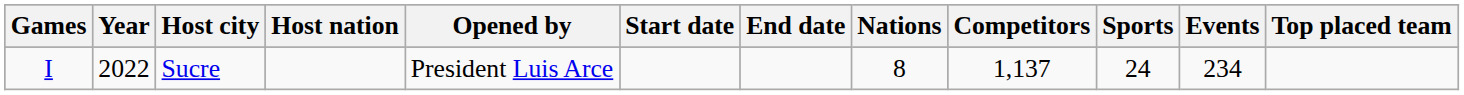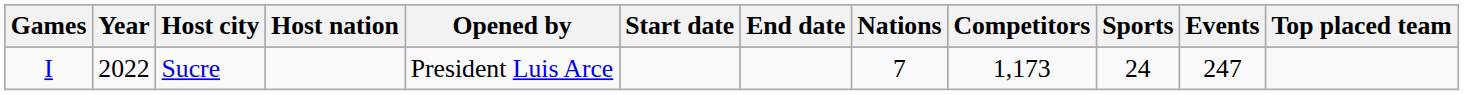 <table class="wikitable" style="text-align:center; font-size:95%;">
 <tr>
 <th>Games</th>
 <th>Year</th>
 <th>Host city</th>
 <th>Host nation</th>
 <th>Opened by</th>
 <th>Start date</th>
 <th>End date</th>
 <th>Nations</th>
 <th>Competitors</th>
 <th>Sports</th>
 <th>Events</th>
 <th>Top placed team</th>
 </tr>
 <tr>
 <td><a href='#'>I</a></td>
 <td>2022</td>
 <td align=left><a href='#'>Sucre</a></td>
 <td align=left></td>
 <td align=left>President <a href='#'>Luis Arce</a></td>
 <td align=left></td>
 <td align=left></td>
-<td>8</td>
-<td>1,137</td>
+<td>7</td>
+<td>1,173</td>
 <td>24</td>
-<td>234</td>
+<td>247</td>
 <td align=left></td>
 </tr>
 </table>
